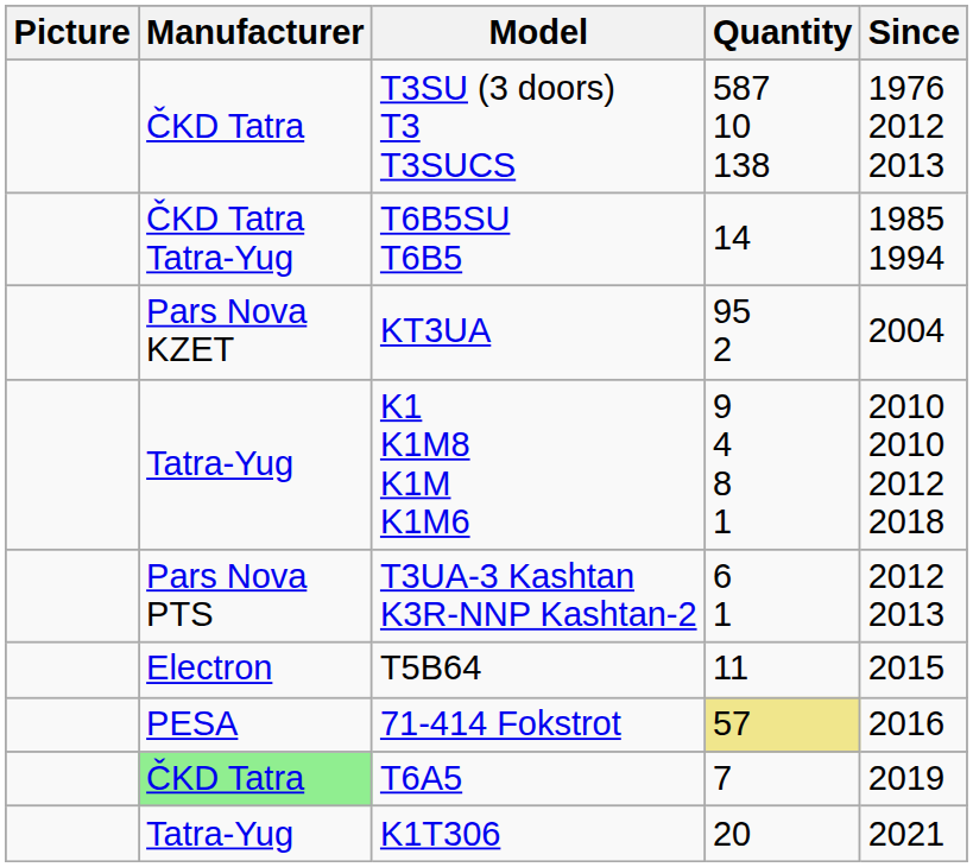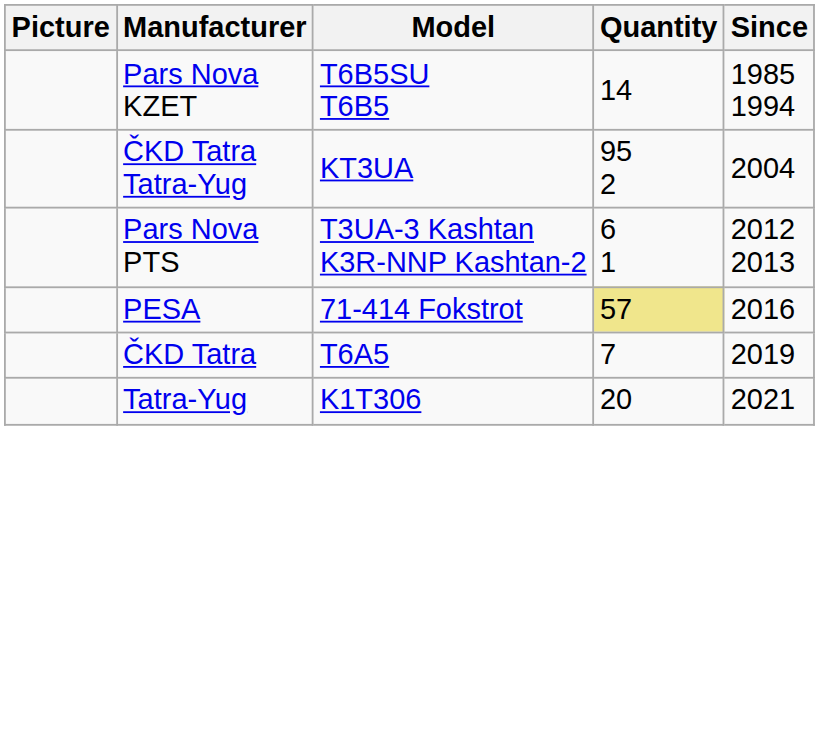 <table class="wikitable sortable">
 <tr>
 <th>Picture</th>
 <th>Manufacturer</th>
 <th>Model</th>
 <th>Quantity</th>
 <th>Since</th>
 </tr>
 <tr>
 <td></td>
-<td> <a href='#'>ČKD Tatra</a></td>
-<td><a href='#'>T3SU</a> (3 doors)<br><a href='#'>T3</a><br><a href='#'>T3SUCS</a></td>
-<td>587<br>10<br>138</td>
-<td>1976<br>2012<br>2013</td>
-</tr>
-<tr>
-<td></td>
-<td> <a href='#'>ČKD Tatra</a><br> <a href='#'>Tatra-Yug</a></td>
+<td> <a href='#'>Pars Nova</a><br> KZET</td>
 <td><a href='#'>T6B5SU</a><br><a href='#'>T6B5</a></td>
 <td>14</td>
 <td>1985<br>1994</td>
 </tr>
 <tr>
 <td></td>
-<td> <a href='#'>Pars Nova</a><br> KZET</td>
+<td> <a href='#'>ČKD Tatra</a><br> <a href='#'>Tatra-Yug</a></td>
 <td><a href='#'>KT3UA</a></td>
 <td>95<br>2</td>
 <td>2004</td>
-</tr>
-<tr>
-<td></td>
-<td> <a href='#'>Tatra-Yug</a></td>
-<td><a href='#'>K1</a><br><a href='#'>K1M8</a><br><a href='#'>K1M</a><br><a href='#'>K1M6</a></td>
-<td>9<br>4<br>8<br>1</td>
-<td>2010<br>2010<br>2012<br>2018</td>
 </tr>
 <tr>
 <td></td>
 <td> <a href='#'>Pars Nova</a><br> PTS</td>
 <td><a href='#'>T3UA-3 Kashtan</a><br><a href='#'>K3R-NNP Kashtan-2</a></td>
 <td>6<br>1</td>
 <td>2012<br>2013</td>
 </tr>
 <tr>
 <td></td>
-<td> <a href='#'>Electron</a></td>
-<td>T5B64</td>
-<td>11</td>
-<td>2015</td>
-</tr>
-<tr>
-<td></td>
 <td> <a href='#'>PESA</a></td>
 <td><a href='#'>71-414 Fokstrot</a></td>
 <td style="background: khaki;">57</td>
 <td>2016</td>
 </tr>
 <tr>
 <td></td>
-<td style="background: lightgreen;"> <a href='#'>ČKD Tatra</a></td>
+<td> <a href='#'>ČKD Tatra</a></td>
 <td><a href='#'>T6A5</a></td>
 <td>7</td>
 <td>2019</td>
 </tr>
 <tr>
 <td></td>
 <td> <a href='#'>Tatra-Yug</a></td>
 <td><a href='#'>K1T306</a></td>
 <td>20</td>
 <td>2021</td>
 </tr>
 </table>
